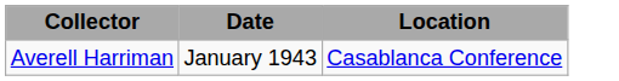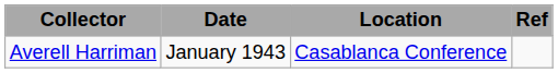 <table class="wikitable" border="1">
 <tr>
 <th style="background:darkGrey;">Collector</th>
 <th style="background:darkGrey;">Date</th>
 <th style="background:darkGrey;">Location</th>
+<th style="background:darkGrey;">Ref</th>
 </tr>
 <tr>
 <td><a href='#'>Averell Harriman</a></td>
 <td>January 1943</td>
 <td><a href='#'>Casablanca Conference</a></td>
+<td></td>
 </tr>
 </table>
